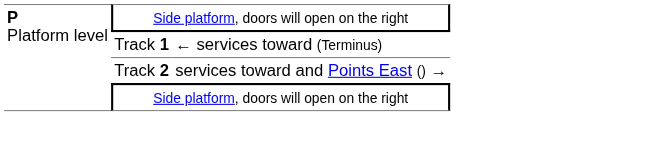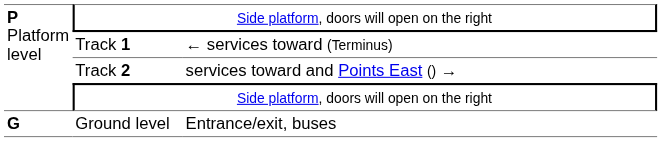 <table table border=0 cellspacing=0 cellpadding=3>
 <tr>
 <td style="border-top:solid 1px gray;border-bottom:solid 1px gray;" rowspan=4 valign=top><strong>P</strong><br>Platform level</td>
 <td style="border-top:solid 1px gray;border-right:solid 2px black;border-left:solid 2px black;border-bottom:solid 2px black;text-align:center;" colspan=2><small><a href='#'>Side platform</a>, doors will open on the right </small></td>
 </tr>
 <tr>
 <td style="border-bottom:solid 1px gray;">Track <strong>1</strong></td>
 <td style="border-bottom:solid 1px gray;">←  services toward  <small>(Terminus)</small></td>
 </tr>
 <tr>
 <td style="border-bottom:solid 0px gray">Track <strong>2</strong></td>
 <td style="border-bottom:solid 0px gray">  services toward  and <a href='#'>Points East</a> <small>()</small> →</td>
 </tr>
 <tr>
 <td style="border-top:solid 2px black;border-right:solid 2px black;border-left:solid 2px black;border-bottom:solid 1px gray;text-align:center;" colspan=2><small><a href='#'>Side platform</a>, doors will open on the right </small></td>
 </tr>
+<tr>
+<td style="border-bottom:solid 1px gray;" width=50 valign=top><strong>G</strong></td>
+<td style="border-bottom:solid 1px gray;" width=100 valign=top>Ground level</td>
+<td style="border-bottom:solid 1px gray;" width=450>Entrance/exit, buses</td>
+</tr>
 </table>
